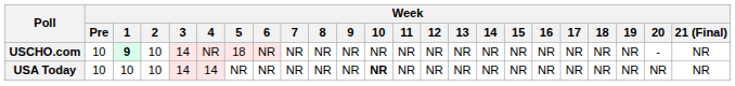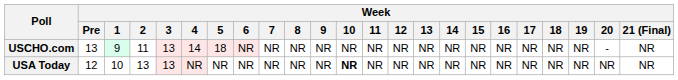 <table class="wikitable" style="white-space:nowrap;">
 <tr>
 <th scope="col" width="100" rowspan="2">Poll</th>
 <th colspan="25">Week</th>
 </tr>
 <tr>
 <th scope="col" width="30">Pre</th>
 <th scope="col" width="30">1</th>
 <th scope="col" width="30">2</th>
 <th scope="col" width="30">3</th>
 <th scope="col" width="30">4</th>
 <th scope="col" width="30">5</th>
 <th scope="col" width="30">6</th>
 <th scope="col" width="30">7</th>
 <th scope="col" width="30">8</th>
 <th scope="col" width="30">9</th>
 <th scope="col" width="30">10</th>
 <th scope="col" width="30">11</th>
 <th scope="col" width="30">12</th>
 <th scope="col" width="30">13</th>
 <th scope="col" width="30">14</th>
 <th scope="col" width="30">15</th>
 <th scope="col" width="30">16</th>
 <th scope="col" width="30">17</th>
 <th scope="col" width="30">18</th>
 <th scope="col" width="30">19</th>
 <th scope="col" width="30">20</th>
 <th scope="col" width="30">21 (Final)</th>
 </tr>
 <tr style="text-align:center;">
 <th>USCHO.com</th>
-<td bgcolor=FFFFFF>10</td>
-<td bgcolor=D8FFEB><strong>9</strong></td>
-<td bgcolor=FFFFFF>10</td>
+<td bgcolor=FFFFFF>13</td>
+<td bgcolor=D8FFEB>9</td>
+<td bgcolor=FFFFFF>11</td>
+<td bgcolor=FFE6E6>13</td>
 <td bgcolor=FFE6E6>14</td>
-<td bgcolor=FFE6E6>NR</td>
 <td bgcolor=FFE6E6>18</td>
 <td bgcolor=FFE6E6>NR</td>
 <td bgcolor=FFFFFF>NR</td>
 <td bgcolor=FFFFFF>NR</td>
 <td bgcolor=FFFFFF>NR</td>
 <td bgcolor=FFFFFF>NR</td>
 <td bgcolor=FFFFFF>NR</td>
 <td bgcolor=FFFFFF>NR</td>
 <td bgcolor=FFFFFF>NR</td>
 <td bgcolor=FFFFFF>NR</td>
 <td bgcolor=FFFFFF>NR</td>
 <td bgcolor=FFFFFF>NR</td>
 <td bgcolor=FFFFFF>NR</td>
 <td bgcolor=FFFFFF>NR</td>
 <td bgcolor=FFFFFF>NR</td>
 <td bgcolor=FFFFFF>-</td>
 <td bgcolor=FFFFFF>NR</td>
 </tr>
 <tr style="text-align:center;">
 <th>USA Today</th>
+<td bgcolor=FFFFFF>12</td>
 <td bgcolor=FFFFFF>10</td>
-<td bgcolor=FFFFFF>10</td>
-<td bgcolor=FFFFFF>10</td>
-<td bgcolor=FFE6E6>14</td>
-<td bgcolor=FFE6E6>14</td>
+<td bgcolor=FFFFFF>13</td>
+<td bgcolor=FFE6E6>13</td>
+<td bgcolor=FFE6E6>NR</td>
 <td bgcolor=FFFFFF>NR</td>
 <td bgcolor=FFFFFF>NR</td>
 <td bgcolor=FFFFFF>NR</td>
 <td bgcolor=FFFFFF>NR</td>
 <td bgcolor=FFFFFF>NR</td>
 <td bgcolor=FFFFFF><strong>NR</strong></td>
 <td bgcolor=FFFFFF>NR</td>
 <td bgcolor=FFFFFF>NR</td>
 <td bgcolor=FFFFFF>NR</td>
 <td bgcolor=FFFFFF>NR</td>
 <td bgcolor=FFFFFF>NR</td>
 <td bgcolor=FFFFFF>NR</td>
 <td bgcolor=FFFFFF>NR</td>
 <td bgcolor=FFFFFF>NR</td>
 <td bgcolor=FFFFFF>NR</td>
 <td bgcolor=FFFFFF>NR</td>
 <td bgcolor=FFFFFF>NR</td>
 </tr>
 </table>
